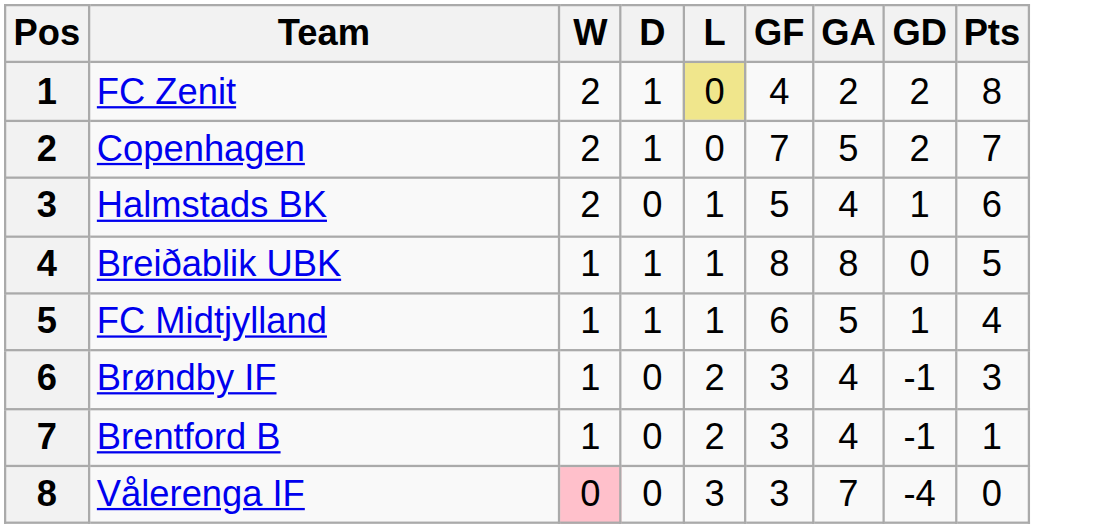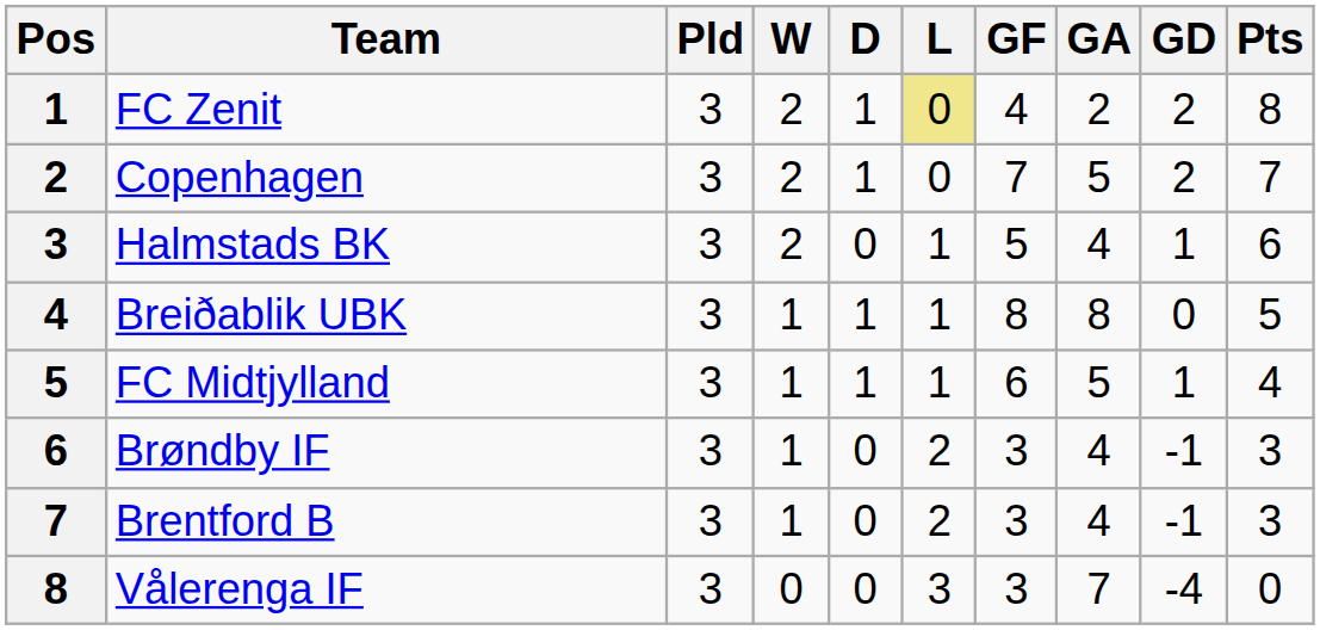 <table class="wikitable" style="text-align:center;">
 <tr>
 <th width=20>Pos</th>
 <th width=200>Team</th>
+<th width=20>Pld</th>
 <th width=20>W</th>
 <th width=20>D</th>
 <th width=20>L</th>
 <th width=20>GF</th>
 <th width=20>GA</th>
 <th width=20>GD</th>
 <th width=20>Pts</th>
 </tr>
 <tr>
 <th>1</th>
 <td style="text-align:left"> <a href='#'>FC Zenit</a></td>
+<td>3</td>
 <td>2</td>
 <td>1</td>
 <td style="background: khaki;">0</td>
 <td>4</td>
 <td>2</td>
 <td>2</td>
 <td>8</td>
 </tr>
 <tr>
 <th>2</th>
 <td style="text-align:left"> <a href='#'>Copenhagen</a></td>
+<td>3</td>
 <td>2</td>
 <td>1</td>
 <td>0</td>
 <td>7</td>
 <td>5</td>
 <td>2</td>
 <td>7</td>
 </tr>
 <tr>
 <th>3</th>
 <td style="text-align:left"> <a href='#'>Halmstads BK</a></td>
+<td>3</td>
 <td>2</td>
 <td>0</td>
 <td>1</td>
 <td>5</td>
 <td>4</td>
 <td>1</td>
 <td>6</td>
 </tr>
 <tr>
 <th>4</th>
 <td style="text-align:left"> <a href='#'>Breiðablik UBK</a></td>
+<td>3</td>
 <td>1</td>
 <td>1</td>
 <td>1</td>
 <td>8</td>
 <td>8</td>
 <td>0</td>
 <td>5</td>
 </tr>
 <tr>
 <th>5</th>
 <td style="text-align:left"> <a href='#'>FC Midtjylland</a></td>
+<td>3</td>
 <td>1</td>
 <td>1</td>
 <td>1</td>
 <td>6</td>
 <td>5</td>
 <td>1</td>
 <td>4</td>
 </tr>
 <tr>
 <th>6</th>
 <td style="text-align:left"> <a href='#'>Brøndby IF</a></td>
+<td>3</td>
 <td>1</td>
 <td>0</td>
 <td>2</td>
 <td>3</td>
 <td>4</td>
 <td>-1</td>
 <td>3</td>
 </tr>
 <tr>
 <th>7</th>
 <td style="text-align:left"> <a href='#'>Brentford B</a></td>
+<td>3</td>
 <td>1</td>
 <td>0</td>
 <td>2</td>
 <td>3</td>
 <td>4</td>
 <td>-1</td>
-<td>1</td>
+<td>3</td>
 </tr>
 <tr>
 <th>8</th>
 <td style="text-align:left"> <a href='#'>Vålerenga IF</a></td>
-<td style="background: pink;">0</td>
+<td>3</td>
+<td>0</td>
 <td>0</td>
 <td>3</td>
 <td>3</td>
 <td>7</td>
 <td>-4</td>
 <td>0</td>
 </tr>
 </table>
